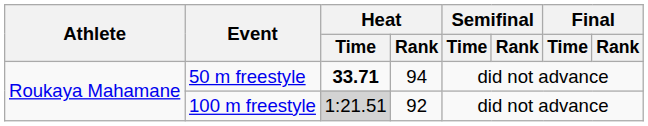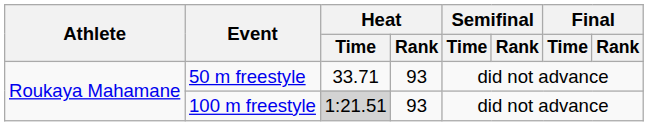 <table class="wikitable" style="text-align:center; font-size:90%">
 <tr>
 <th rowspan="2">Athlete</th>
 <th rowspan="2">Event</th>
 <th colspan="2">Heat</th>
 <th colspan="2">Semifinal</th>
 <th colspan="2">Final</th>
 </tr>
 <tr style="font-size:95%">
 <th>Time</th>
 <th>Rank</th>
 <th>Time</th>
 <th>Rank</th>
 <th>Time</th>
 <th>Rank</th>
 </tr>
 <tr>
 <td align=left rowspan=2><a href='#'>Roukaya Mahamane</a></td>
 <td align=left><a href='#'>50 m freestyle</a></td>
-<td><strong>33.71</strong></td>
-<td>94</td>
+<td>33.71</td>
+<td>93</td>
 <td colspan=4>did not advance</td>
 </tr>
 <tr>
 <td align=left><a href='#'>100 m freestyle</a></td>
 <td style="background: lightgrey;">1:21.51</td>
-<td>92</td>
+<td>93</td>
 <td colspan=4>did not advance</td>
 </tr>
 </table>
